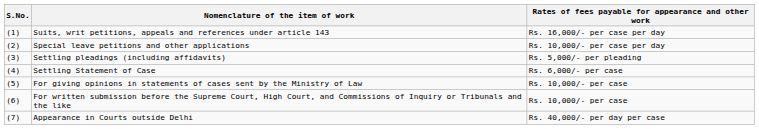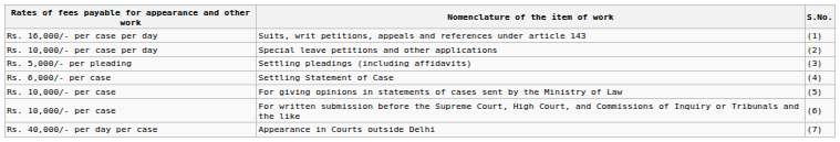 <table class="wikitable">
 <tr>
+<th>Rates of fees payable for appearance and other work</th>
+<th>Nomenclature of the item of work</th>
 <th>S.No.</th>
-<th>Nomenclature of the item of work</th>
-<th>Rates of fees payable for appearance and other work</th>
 </tr>
 <tr>
+<td>Rs. 16,000/- per case per day</td>
+<td>Suits, writ petitions, appeals and references under article 143</td>
 <td>(1)</td>
-<td>Suits, writ petitions, appeals and references under article 143</td>
-<td>Rs. 16,000/- per case per day</td>
 </tr>
 <tr>
+<td>Rs. 10,000/- per case per day</td>
+<td>Special leave petitions and other applications</td>
 <td>(2)</td>
-<td>Special leave petitions and other applications</td>
-<td>Rs. 10,000/- per case per day</td>
 </tr>
 <tr>
+<td>Rs. 5,000/- per pleading</td>
+<td>Settling pleadings (including affidavits)</td>
 <td>(3)</td>
-<td>Settling pleadings (including affidavits)</td>
-<td>Rs. 5,000/- per pleading</td>
 </tr>
 <tr>
+<td>Rs. 6,000/- per case</td>
+<td>Settling Statement of Case</td>
 <td>(4)</td>
-<td>Settling Statement of Case</td>
-<td>Rs. 6,000/- per case</td>
 </tr>
 <tr>
+<td>Rs. 10,000/- per case</td>
+<td>For giving opinions in statements of cases sent by the Ministry of Law</td>
 <td>(5)</td>
-<td>For giving opinions in statements of cases sent by the Ministry of Law</td>
-<td>Rs. 10,000/- per case</td>
 </tr>
 <tr>
+<td>Rs. 10,000/- per case</td>
+<td>For written submission before the Supreme Court, High Court, and Commissions of Inquiry or Tribunals and the like</td>
 <td>(6)</td>
-<td>For written submission before the Supreme Court, High Court, and Commissions of Inquiry or Tribunals and the like</td>
-<td>Rs. 10,000/- per case</td>
 </tr>
 <tr>
+<td>Rs. 40,000/- per day per case</td>
+<td>Appearance in Courts outside Delhi</td>
 <td>(7)</td>
-<td>Appearance in Courts outside Delhi</td>
-<td>Rs. 40,000/- per day per case</td>
 </tr>
 </table>
